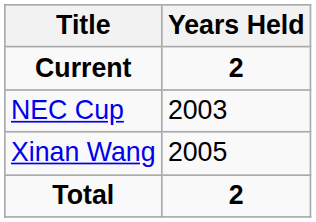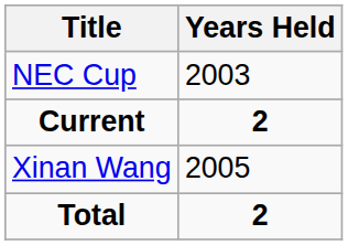 <table class="wikitable">
 <tr>
 <th>Title</th>
 <th>Years Held</th>
 </tr>
 <tr>
+<td> <a href='#'>NEC Cup</a></td>
+<td>2003</td>
+</tr>
+<tr>
 <td align="center"><strong>Current</strong></td>
 <td align="center"><strong>2</strong></td>
-</tr>
-<tr>
-<td> <a href='#'>NEC Cup</a></td>
-<td>2003</td>
 </tr>
 <tr>
 <td> <a href='#'>Xinan Wang</a></td>
 <td>2005</td>
 </tr>
 <tr>
 <td align="center"><strong>Total</strong></td>
 <td align="center"><strong>2</strong></td>
 </tr>
 </table>
